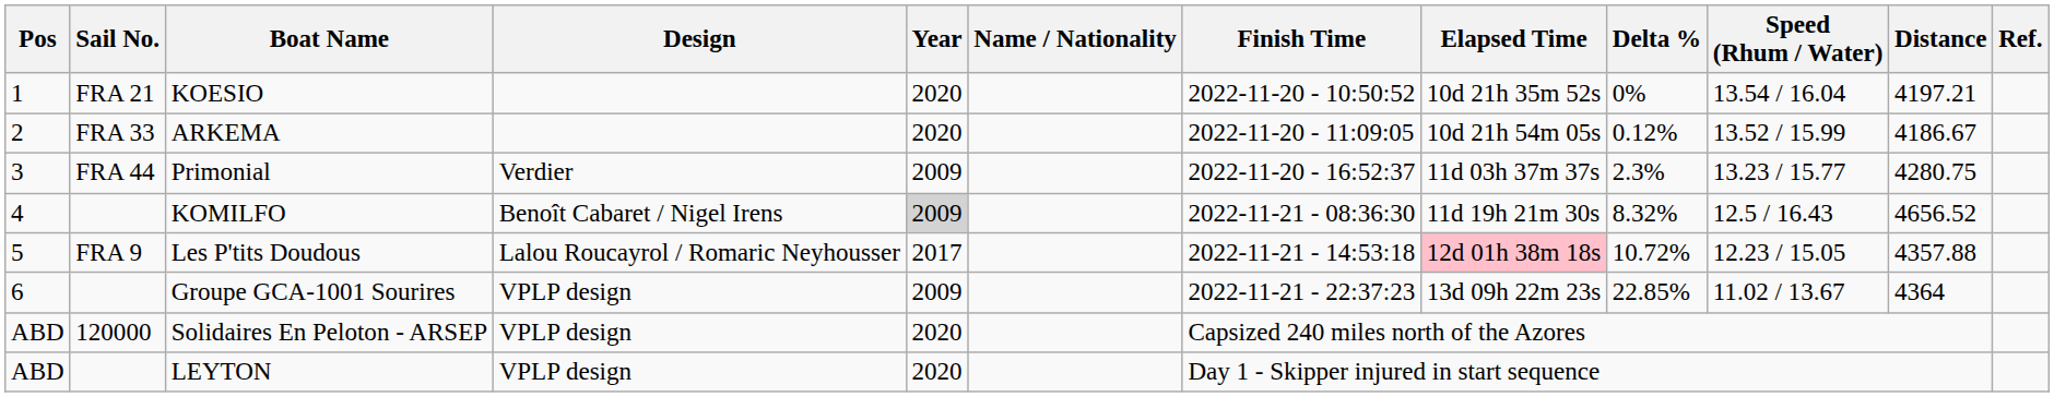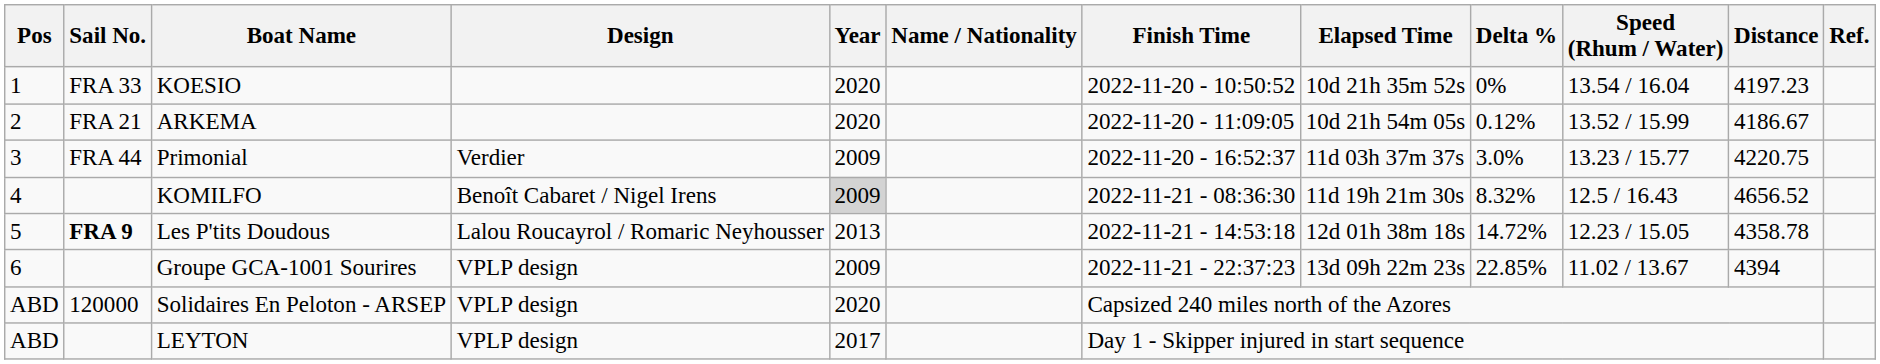 <table class="wikitable sortable">
 <tr>
 <th>Pos</th>
 <th>Sail No.</th>
 <th>Boat Name</th>
 <th>Design</th>
 <th>Year</th>
 <th>Name / Nationality</th>
 <th>Finish Time</th>
 <th>Elapsed Time</th>
 <th>Delta %</th>
 <th>Speed<br>(Rhum / Water)</th>
 <th>Distance</th>
 <th>Ref.</th>
 </tr>
 <tr>
 <td>1</td>
-<td>FRA 21</td>
+<td>FRA 33</td>
 <td>KOESIO</td>
 <td></td>
 <td>2020</td>
 <td></td>
 <td>2022-11-20 - 10:50:52</td>
 <td>10d 21h 35m 52s</td>
 <td>0%</td>
 <td>13.54 / 16.04</td>
-<td>4197.21</td>
+<td>4197.23</td>
 <td></td>
 </tr>
 <tr>
 <td>2</td>
-<td>FRA 33</td>
+<td>FRA 21</td>
 <td>ARKEMA</td>
 <td></td>
 <td>2020</td>
 <td></td>
 <td>2022-11-20 - 11:09:05</td>
 <td>10d 21h 54m 05s</td>
 <td>0.12%</td>
 <td>13.52 / 15.99</td>
 <td>4186.67</td>
 <td></td>
 </tr>
 <tr>
 <td>3</td>
 <td>FRA 44</td>
 <td>Primonial</td>
 <td>Verdier</td>
 <td>2009</td>
 <td></td>
 <td>2022-11-20 - 16:52:37</td>
 <td>11d 03h 37m 37s</td>
-<td>2.3%</td>
+<td>3.0%</td>
 <td>13.23 / 15.77</td>
-<td>4280.75</td>
+<td>4220.75</td>
 <td></td>
 </tr>
 <tr>
 <td>4</td>
 <td></td>
 <td>KOMILFO</td>
 <td>Benoît Cabaret / Nigel Irens</td>
 <td style="background: lightgrey;">2009</td>
 <td></td>
 <td>2022-11-21 - 08:36:30</td>
 <td>11d 19h 21m 30s</td>
 <td>8.32%</td>
 <td>12.5 / 16.43</td>
 <td>4656.52</td>
 <td></td>
 </tr>
 <tr>
 <td>5</td>
-<td>FRA 9</td>
+<td><strong>FRA 9</strong></td>
 <td>Les P'tits Doudous</td>
 <td>Lalou Roucayrol / Romaric Neyhousser</td>
-<td>2017</td>
+<td>2013</td>
 <td></td>
 <td>2022-11-21 - 14:53:18</td>
-<td style="background: pink;">12d 01h 38m 18s</td>
-<td>10.72%</td>
+<td>12d 01h 38m 18s</td>
+<td>14.72%</td>
 <td>12.23 / 15.05</td>
-<td>4357.88</td>
+<td>4358.78</td>
 <td></td>
 </tr>
 <tr>
 <td>6</td>
 <td></td>
 <td>Groupe GCA-1001 Sourires</td>
 <td>VPLP design</td>
 <td>2009</td>
 <td></td>
 <td>2022-11-21 - 22:37:23</td>
 <td>13d 09h 22m 23s</td>
 <td>22.85%</td>
 <td>11.02 / 13.67</td>
-<td>4364</td>
+<td>4394</td>
 <td></td>
 </tr>
 <tr>
 <td>ABD</td>
 <td>120000</td>
 <td>Solidaires En Peloton - ARSEP</td>
 <td>VPLP design</td>
 <td>2020</td>
 <td></td>
 <td colspan=5>Capsized 240 miles north of the Azores</td>
 <td></td>
 </tr>
 <tr>
 <td>ABD</td>
 <td></td>
 <td>LEYTON</td>
 <td>VPLP design</td>
-<td>2020</td>
+<td>2017</td>
 <td></td>
 <td colspan=5>Day 1 - Skipper injured in start sequence</td>
 <td></td>
 </tr>
 </table>
